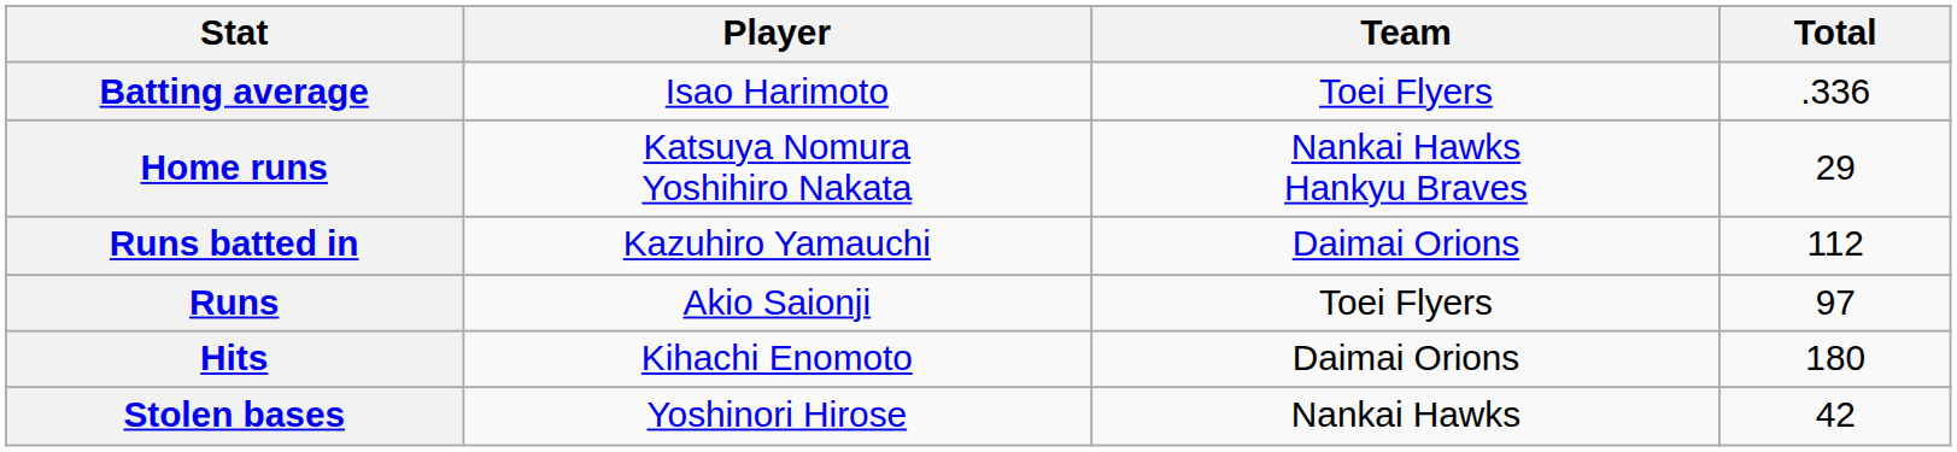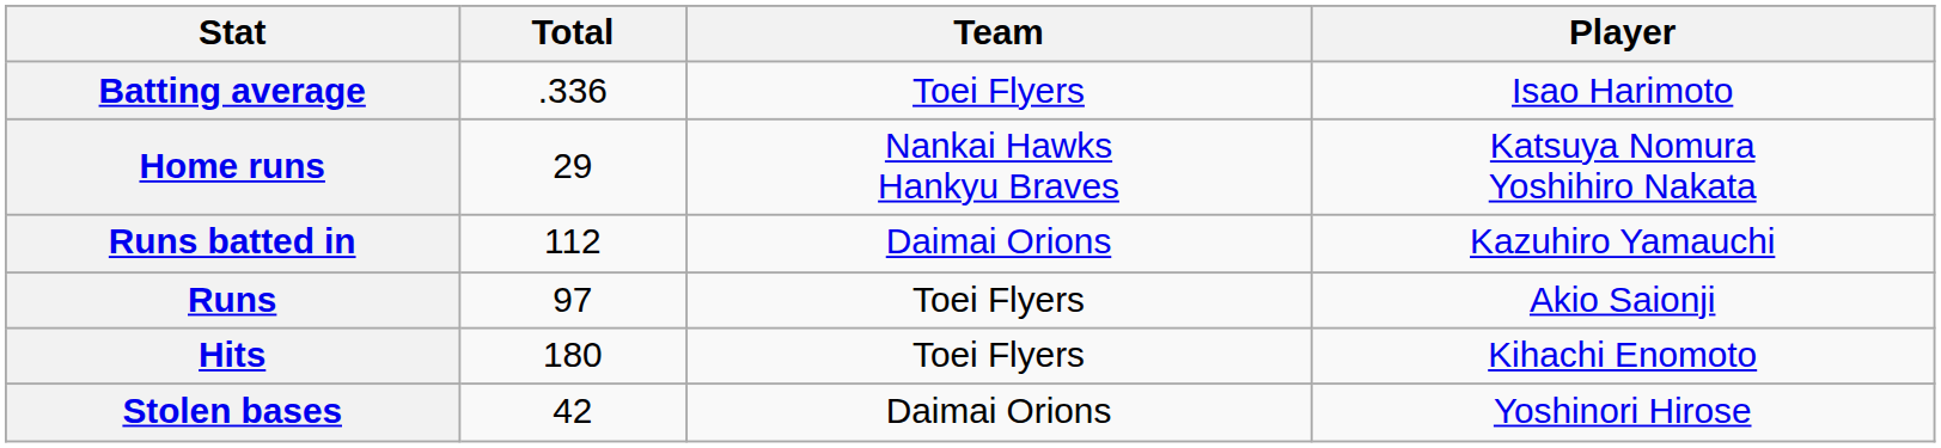 <table class="wikitable" style="text-align:center;">
 <tr>
 <th scope="col" width="7%">Stat</th>
+<th scope="col" width="3%">Total</th>
+<th scope="col" width="10%">Team</th>
 <th scope="col" width="10%">Player</th>
-<th scope="col" width="10%">Team</th>
-<th scope="col" width="3%">Total</th>
 </tr>
 <tr>
 <th scope="row" style="text-align:center;"><a href='#'>Batting average</a></th>
+<td>.336</td>
+<td><a href='#'>Toei Flyers</a></td>
 <td><a href='#'>Isao Harimoto</a></td>
-<td><a href='#'>Toei Flyers</a></td>
-<td>.336</td>
 </tr>
 <tr>
 <th scope="row" style="text-align:center;"><a href='#'>Home runs</a></th>
+<td>29</td>
+<td><a href='#'>Nankai Hawks</a><br><a href='#'>Hankyu Braves</a></td>
 <td><a href='#'>Katsuya Nomura</a><br><a href='#'>Yoshihiro Nakata</a></td>
-<td><a href='#'>Nankai Hawks</a><br><a href='#'>Hankyu Braves</a></td>
-<td>29</td>
 </tr>
 <tr>
 <th scope="row" style="text-align:center;"><a href='#'>Runs batted in</a></th>
+<td>112</td>
+<td><a href='#'>Daimai Orions</a></td>
 <td><a href='#'>Kazuhiro Yamauchi</a></td>
-<td><a href='#'>Daimai Orions</a></td>
-<td>112</td>
 </tr>
 <tr>
 <th scope="row" style="text-align:center;"><a href='#'>Runs</a></th>
+<td>97</td>
+<td>Toei Flyers</td>
 <td><a href='#'>Akio Saionji</a></td>
-<td>Toei Flyers</td>
-<td>97</td>
 </tr>
 <tr>
 <th scope="row" style="text-align:center;"><a href='#'>Hits</a></th>
+<td>180</td>
+<td>Toei Flyers</td>
 <td><a href='#'>Kihachi Enomoto</a></td>
-<td>Daimai Orions</td>
-<td>180</td>
 </tr>
 <tr>
 <th scope="row" style="text-align:center;"><a href='#'>Stolen bases</a></th>
+<td>42</td>
+<td>Daimai Orions</td>
 <td><a href='#'>Yoshinori Hirose</a></td>
-<td>Nankai Hawks</td>
-<td>42</td>
 </tr>
 </table>
